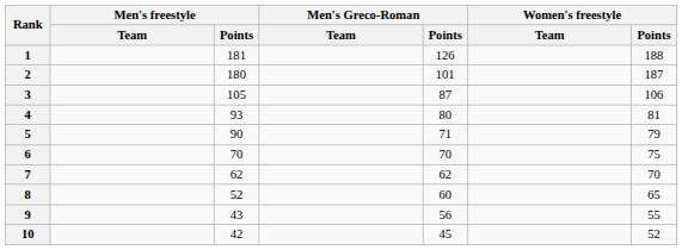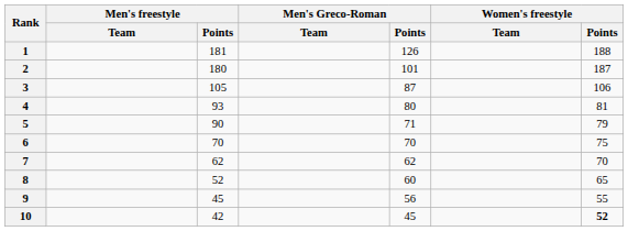 <table class="wikitable" style="text-align:center;">
 <tr>
 <th rowspan="2" width="50">Rank</th>
 <th colspan="2">Men's freestyle</th>
 <th colspan="2">Men's Greco-Roman</th>
 <th colspan="2">Women's freestyle</th>
 </tr>
 <tr>
 <th width="200">Team</th>
 <th width="50">Points</th>
 <th width="200">Team</th>
 <th width="50">Points</th>
 <th width="200">Team</th>
 <th width="50">Points</th>
 </tr>
 <tr>
 <th>1</th>
 <td align="left"></td>
 <td>181</td>
 <td align="left"></td>
 <td>126</td>
 <td align="left"></td>
 <td>188</td>
 </tr>
 <tr>
 <th>2</th>
 <td align="left"></td>
 <td>180</td>
 <td align="left"></td>
 <td>101</td>
 <td align="left"></td>
 <td>187</td>
 </tr>
 <tr>
 <th>3</th>
 <td align="left"></td>
 <td>105</td>
 <td align="left"></td>
 <td>87</td>
 <td align="left"></td>
 <td>106</td>
 </tr>
 <tr>
 <th>4</th>
 <td align="left"></td>
 <td>93</td>
 <td align="left"></td>
 <td>80</td>
 <td align="left"></td>
 <td>81</td>
 </tr>
 <tr>
 <th>5</th>
 <td align="left"></td>
 <td>90</td>
 <td align="left"></td>
 <td>71</td>
 <td align="left"></td>
 <td>79</td>
 </tr>
 <tr>
 <th>6</th>
 <td align="left"></td>
 <td>70</td>
 <td align="left"></td>
 <td>70</td>
 <td align="left"></td>
 <td>75</td>
 </tr>
 <tr>
 <th>7</th>
 <td align="left"></td>
 <td>62</td>
 <td align="left"></td>
 <td>62</td>
 <td align="left"></td>
 <td>70</td>
 </tr>
 <tr>
 <th>8</th>
 <td align="left"></td>
 <td>52</td>
 <td align="left"></td>
 <td>60</td>
 <td align="left"></td>
 <td>65</td>
 </tr>
 <tr>
 <th>9</th>
 <td align="left"></td>
-<td>43</td>
+<td>45</td>
 <td align="left"></td>
 <td>56</td>
 <td align="left"></td>
 <td>55</td>
 </tr>
 <tr>
 <th>10</th>
 <td align="left"></td>
 <td>42</td>
 <td align="left"></td>
 <td>45</td>
 <td align="left"></td>
-<td>52</td>
+<td><strong>52</strong></td>
 </tr>
 </table>
